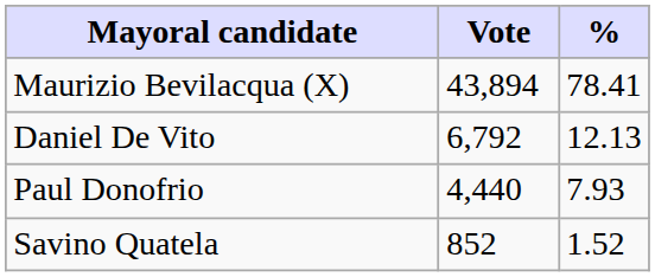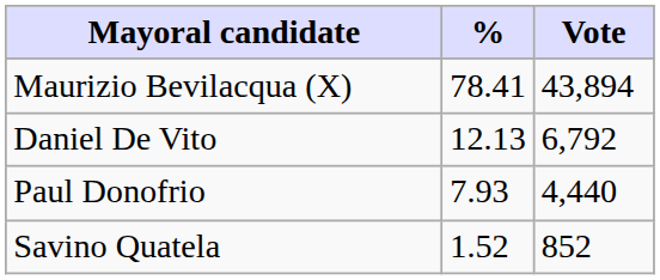 <table class="wikitable">
 <tr>
 <th style="background:#ddf; width:200px;">Mayoral candidate </th>
+<th style="background:#ddf; width:30px;">%</th>
 <th style="background:#ddf; width:50px;">Vote</th>
-<th style="background:#ddf; width:30px;">%</th>
 </tr>
 <tr>
 <td>Maurizio Bevilacqua (X)</td>
+<td>78.41</td>
 <td>43,894</td>
-<td>78.41</td>
 </tr>
 <tr>
 <td>Daniel De Vito</td>
+<td>12.13</td>
 <td>6,792</td>
-<td>12.13</td>
 </tr>
 <tr>
 <td>Paul Donofrio</td>
+<td>7.93</td>
 <td>4,440</td>
-<td>7.93</td>
 </tr>
 <tr>
 <td>Savino Quatela</td>
+<td>1.52</td>
 <td>852</td>
-<td>1.52</td>
 </tr>
 </table>
